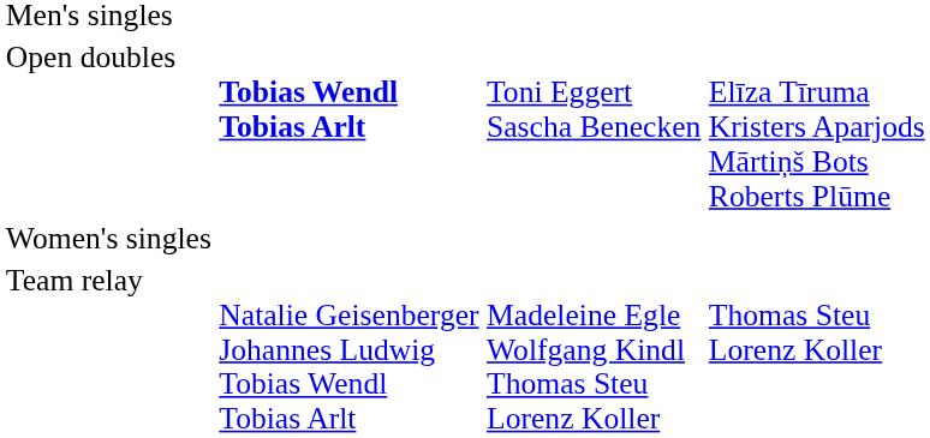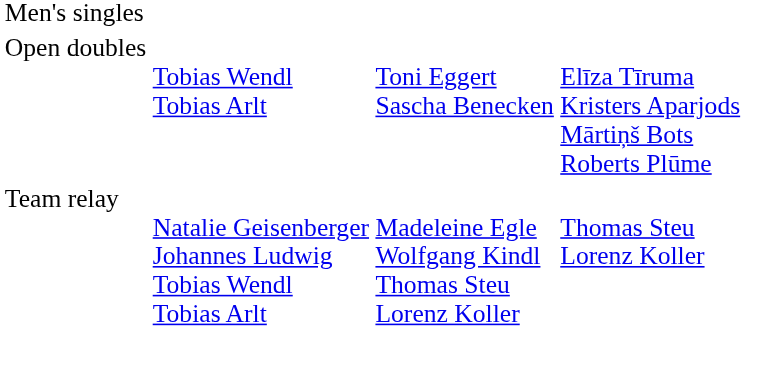 <table>
 <tr valign="top">
 <td>Men's singles<br></td>
 <td></td>
 <td></td>
 <td></td>
 </tr>
 <tr valign="top">
 <td>Open doubles<br></td>
-<td><strong><br><a href='#'>Tobias Wendl</a><br><a href='#'>Tobias Arlt</a></strong></td>
+<td><br><a href='#'>Tobias Wendl</a><br><a href='#'>Tobias Arlt</a></td>
 <td><br><a href='#'>Toni Eggert</a><br><a href='#'>Sascha Benecken</a></td>
 <td><br><a href='#'>Elīza Tīruma</a><br><a href='#'>Kristers Aparjods</a><br><a href='#'>Mārtiņš Bots</a><br><a href='#'>Roberts Plūme</a></td>
-</tr>
-<tr valign="top">
-<td>Women's singles<br></td>
-<td></td>
-<td></td>
-<td></td>
 </tr>
 <tr valign="top">
 <td>Team relay<br></td>
 <td><br><a href='#'>Natalie Geisenberger</a><br><a href='#'>Johannes Ludwig</a><br><a href='#'>Tobias Wendl</a><br><a href='#'>Tobias Arlt</a></td>
 <td><br><a href='#'>Madeleine Egle</a><br><a href='#'>Wolfgang Kindl</a><br><a href='#'>Thomas Steu</a><br><a href='#'>Lorenz Koller</a></td>
 <td><br><a href='#'>Thomas Steu</a><br><a href='#'>Lorenz Koller</a></td>
 </tr>
 </table>
